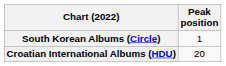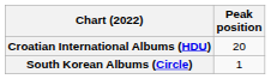 <table class="wikitable sortable plainrowheaders" style="text-align:center">
 <tr>
 <th scope="col">Chart (2022)</th>
 <th scope="col">Peak<br>position</th>
 </tr>
 <tr>
+<th scope="row">Croatian International Albums (<a href='#'>HDU</a>)</th>
+<td>20</td>
+</tr>
+<tr>
 <th scope="row">South Korean Albums (<a href='#'>Circle</a>)</th>
 <td>1</td>
 </tr>
-<tr>
-<th scope="row">Croatian International Albums (<a href='#'>HDU</a>)</th>
-<td>20</td>
-</tr>
 </table>
